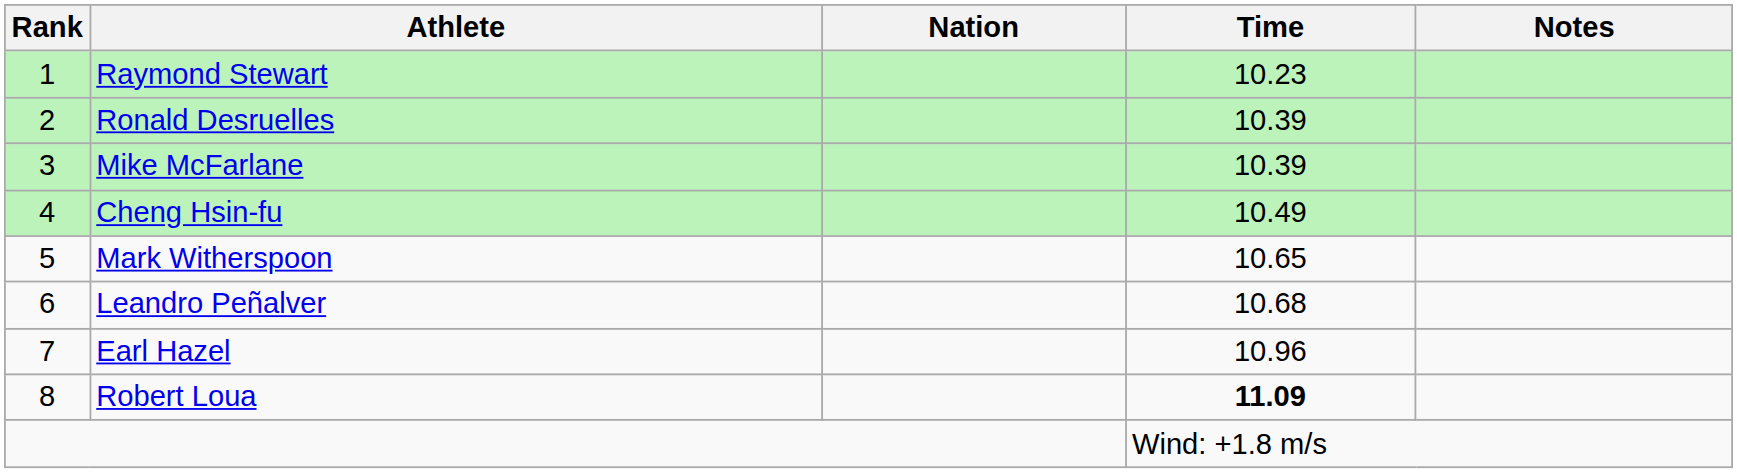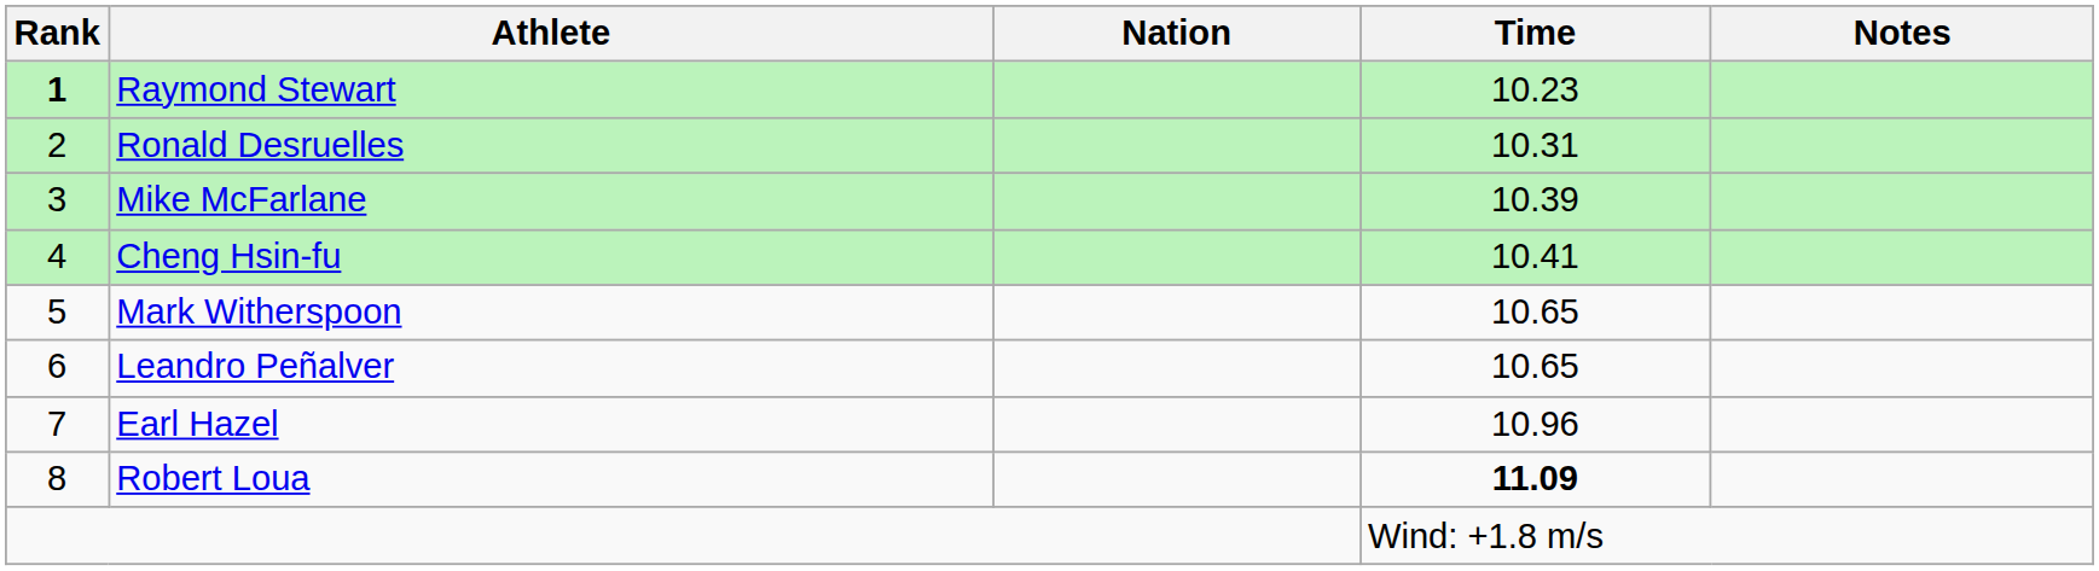 <table class="wikitable sortable" style="text-align:center;width: 60%;">
 <tr>
 <th scope="col" style="width: 10px;">Rank</th>
 <th scope="col">Athlete</th>
 <th scope="col">Nation</th>
 <th scope="col">Time</th>
 <th scope="col">Notes</th>
 </tr>
 <tr bgcolor=bbf3bb>
-<td>1</td>
+<td><strong>1</strong></td>
 <td align=left><a href='#'>Raymond Stewart</a></td>
 <td align=left></td>
 <td>10.23</td>
 <td></td>
 </tr>
 <tr bgcolor=bbf3bb>
 <td>2</td>
 <td align=left><a href='#'>Ronald Desruelles</a></td>
 <td align=left></td>
-<td>10.39</td>
+<td>10.31</td>
 <td></td>
 </tr>
 <tr bgcolor=bbf3bb>
 <td>3</td>
 <td align=left><a href='#'>Mike McFarlane</a></td>
 <td align=left></td>
 <td>10.39</td>
 <td></td>
 </tr>
 <tr bgcolor=bbf3bb>
 <td>4</td>
 <td align=left><a href='#'>Cheng Hsin-fu</a></td>
 <td align=left></td>
-<td>10.49</td>
+<td>10.41</td>
 <td></td>
 </tr>
 <tr>
 <td>5</td>
 <td align=left><a href='#'>Mark Witherspoon</a></td>
 <td align=left></td>
 <td>10.65</td>
 <td></td>
 </tr>
 <tr>
 <td>6</td>
 <td align=left><a href='#'>Leandro Peñalver</a></td>
 <td align=left></td>
-<td>10.68</td>
+<td>10.65</td>
 <td></td>
 </tr>
 <tr>
 <td>7</td>
 <td align=left><a href='#'>Earl Hazel</a></td>
 <td align=left></td>
 <td>10.96</td>
 <td></td>
 </tr>
 <tr>
 <td>8</td>
 <td align=left><a href='#'>Robert Loua</a></td>
 <td align=left></td>
 <td><strong>11.09</strong></td>
 <td></td>
 </tr>
 <tr class="sortbottom">
 <td colspan="3"></td>
 <td colspan="2" style="text-align:left;">Wind: +1.8 m/s</td>
 </tr>
 </table>
